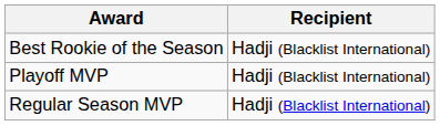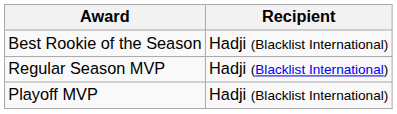 <table class="wikitable">
 <tr>
 <th>Award</th>
 <th>Recipient</th>
 </tr>
 <tr>
 <td>Best Rookie of the Season</td>
 <td>Hadji <small>(Blacklist International)</small></td>
 </tr>
 <tr>
+<td>Regular Season MVP</td>
+<td>Hadji <small>(<a href='#'>Blacklist International</a>)</small></td>
+</tr>
+<tr>
 <td>Playoff MVP</td>
 <td>Hadji <small>(Blacklist International)</small></td>
 </tr>
-<tr>
-<td>Regular Season MVP</td>
-<td>Hadji <small>(<a href='#'>Blacklist International</a>)</small></td>
-</tr>
 </table>
